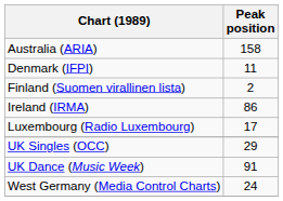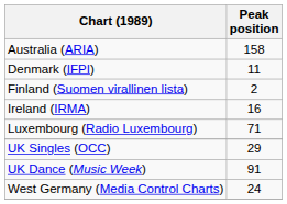 <table class="wikitable sortable">
 <tr>
 <th>Chart (1989)</th>
 <th>Peak<br>position</th>
 </tr>
 <tr>
 <td>Australia (<a href='#'>ARIA</a>)</td>
 <td align="center">158</td>
 </tr>
 <tr>
 <td>Denmark (<a href='#'>IFPI</a>)</td>
 <td align="center">11</td>
 </tr>
 <tr>
 <td>Finland (<a href='#'>Suomen virallinen lista</a>)</td>
 <td align="center">2</td>
 </tr>
 <tr>
 <td>Ireland (<a href='#'>IRMA</a>)</td>
-<td align="center">86</td>
+<td align="center">16</td>
 </tr>
 <tr>
 <td>Luxembourg (<a href='#'>Radio Luxembourg</a>)</td>
-<td align="center">17</td>
+<td align="center">71</td>
 </tr>
 <tr>
 </tr>
 <tr>
 <td><a href='#'>UK Singles</a> (<a href='#'>OCC</a>)</td>
 <td align="center">29</td>
 </tr>
 <tr>
 <td><a href='#'>UK Dance</a> (<em><a href='#'>Music Week</a></em>)</td>
 <td align="center">91</td>
 </tr>
 <tr>
 <td>West Germany (<a href='#'>Media Control Charts</a>)</td>
 <td align="center">24</td>
 </tr>
 <tr>
 </tr>
 </table>
